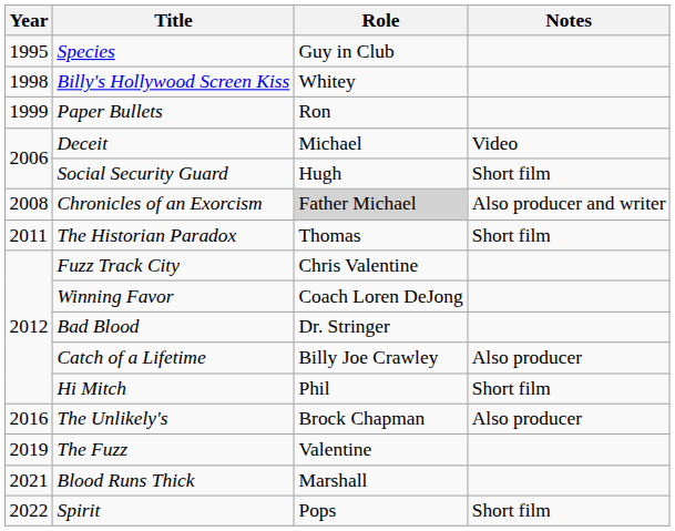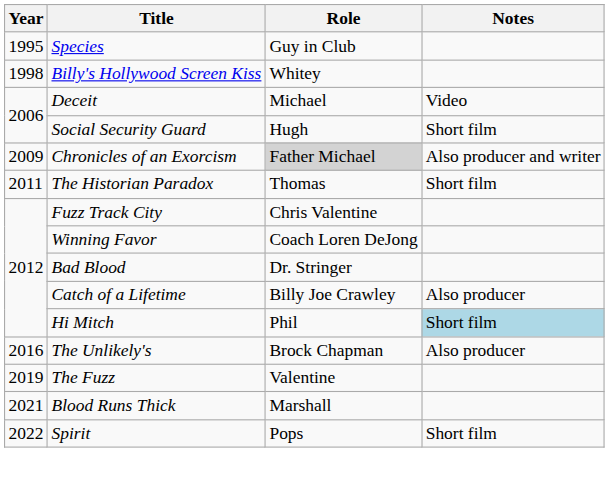 <table class="wikitable sortable">
 <tr>
 <th>Year</th>
 <th>Title</th>
 <th>Role</th>
 <th>Notes</th>
 </tr>
 <tr>
 <td>1995</td>
 <td><em><a href='#'>Species</a></em></td>
 <td>Guy in Club</td>
 <td></td>
 </tr>
 <tr>
 <td>1998</td>
 <td><em><a href='#'>Billy's Hollywood Screen Kiss</a></em></td>
 <td>Whitey</td>
 <td></td>
 </tr>
 <tr>
-<td>1999</td>
-<td><em>Paper Bullets</em></td>
-<td>Ron</td>
-<td></td>
-</tr>
-<tr>
 <td rowspan="2">2006</td>
 <td><em>Deceit</em></td>
 <td>Michael</td>
 <td>Video</td>
 </tr>
 <tr>
 <td><em>Social Security Guard</em></td>
 <td>Hugh</td>
 <td>Short film</td>
 </tr>
 <tr>
-<td>2008</td>
+<td>2009</td>
 <td><em>Chronicles of an Exorcism</em></td>
 <td style="background: lightgrey;">Father Michael</td>
 <td>Also producer and writer</td>
 </tr>
 <tr>
 <td>2011</td>
 <td><em>The Historian Paradox</em></td>
 <td>Thomas</td>
 <td>Short film</td>
 </tr>
 <tr>
 <td rowspan="5">2012</td>
 <td><em>Fuzz Track City</em></td>
 <td>Chris Valentine</td>
 <td></td>
 </tr>
 <tr>
 <td><em>Winning Favor</em></td>
 <td>Coach Loren DeJong</td>
 <td></td>
 </tr>
 <tr>
 <td><em>Bad Blood</em></td>
 <td>Dr. Stringer</td>
 <td></td>
 </tr>
 <tr>
 <td><em>Catch of a Lifetime</em></td>
 <td>Billy Joe Crawley</td>
 <td>Also producer</td>
 </tr>
 <tr>
 <td><em>Hi Mitch</em></td>
 <td>Phil</td>
-<td>Short film</td>
+<td style="background: lightblue;">Short film</td>
 </tr>
 <tr>
 <td>2016</td>
 <td><em>The Unlikely's</em></td>
 <td>Brock Chapman</td>
 <td>Also producer</td>
 </tr>
 <tr>
 <td>2019</td>
 <td><em>The Fuzz</em></td>
 <td>Valentine</td>
 <td></td>
 </tr>
 <tr>
 <td>2021</td>
 <td><em>Blood Runs Thick</em></td>
 <td>Marshall</td>
 <td></td>
 </tr>
 <tr>
 <td>2022</td>
 <td><em>Spirit</em></td>
 <td>Pops</td>
 <td>Short film</td>
 </tr>
 </table>
